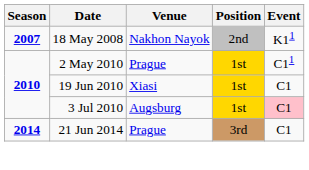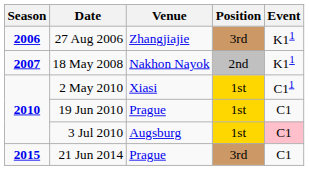 <table class="wikitable" style="text-align:center; font-size:95%;">
 <tr>
 <th>Season</th>
 <th>Date</th>
 <th>Venue</th>
 <th>Position</th>
 <th>Event</th>
+</tr>
+<tr>
+<td><strong><a href='#'>2006</a></strong></td>
+<td align=right>27 Aug 2006</td>
+<td align=left><a href='#'>Zhangjiajie</a></td>
+<td bgcolor=cc9966>3rd</td>
+<td>K1<sup><a href='#'>1</a></sup></td>
 </tr>
 <tr>
 <td><strong><a href='#'>2007</a></strong></td>
 <td align=right>18 May 2008</td>
 <td align=left><a href='#'>Nakhon Nayok</a></td>
 <td bgcolor=silver>2nd</td>
 <td>K1<sup><a href='#'>1</a></sup></td>
 </tr>
 <tr>
 <td rowspan=3><strong><a href='#'>2010</a></strong></td>
 <td align=right>2 May 2010</td>
-<td align=left><a href='#'>Prague</a></td>
+<td align=left><a href='#'>Xiasi</a></td>
 <td bgcolor=gold>1st</td>
 <td>C1<sup><a href='#'>1</a></sup></td>
 </tr>
 <tr>
 <td align=right>19 Jun 2010</td>
-<td align=left><a href='#'>Xiasi</a></td>
+<td align=left><a href='#'>Prague</a></td>
 <td bgcolor=gold>1st</td>
 <td>C1</td>
 </tr>
 <tr>
 <td align=right>3 Jul 2010</td>
 <td align=left><a href='#'>Augsburg</a></td>
 <td bgcolor=gold>1st</td>
 <td style="background: pink;">C1</td>
 </tr>
 <tr>
-<td><strong><a href='#'>2014</a></strong></td>
+<td><strong><a href='#'>2015</a></strong></td>
 <td align=right>21 Jun 2014</td>
 <td align=left><a href='#'>Prague</a></td>
 <td bgcolor=cc9966>3rd</td>
 <td>C1</td>
 </tr>
 </table>
